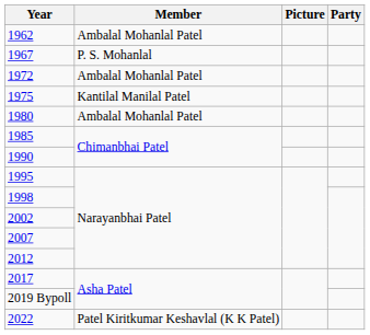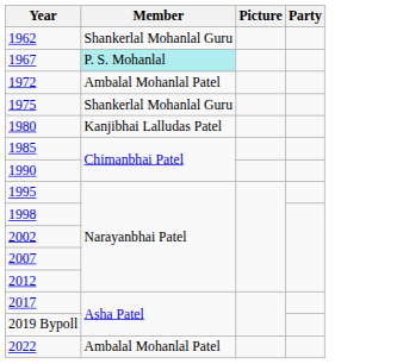 <table class="wikitable sortable">
 <tr>
 <th>Year</th>
 <th>Member</th>
 <th>Picture</th>
 <th colspan=2>Party</th>
 </tr>
 <tr>
 <td><a href='#'>1962</a></td>
-<td>Ambalal Mohanlal Patel</td>
+<td>Shankerlal Mohanlal Guru</td>
 <td></td>
 <td></td>
 </tr>
 <tr>
 <td><a href='#'>1967</a></td>
-<td>P. S. Mohanlal</td>
+<td style="background: paleturquoise;">P. S. Mohanlal</td>
 <td></td>
 <td></td>
 </tr>
 <tr>
 <td><a href='#'>1972</a></td>
 <td>Ambalal Mohanlal Patel</td>
 <td></td>
 <td></td>
 </tr>
 <tr>
 <td><a href='#'>1975</a></td>
-<td>Kantilal Manilal Patel</td>
+<td>Shankerlal Mohanlal Guru</td>
 <td></td>
 <td></td>
 </tr>
 <tr>
 <td><a href='#'>1980</a></td>
-<td>Ambalal Mohanlal Patel</td>
+<td>Kanjibhai Lalludas Patel</td>
 <td></td>
 <td></td>
 </tr>
 <tr>
 <td><a href='#'>1985</a></td>
 <td rowspan="2"><a href='#'>Chimanbhai Patel</a></td>
 <td></td>
 <td></td>
 </tr>
 <tr>
 <td><a href='#'>1990</a></td>
 <td></td>
 <td></td>
 </tr>
 <tr>
 <td><a href='#'>1995</a></td>
 <td rowspan="5">Narayanbhai Patel</td>
 <td rowspan="5"></td>
 <td></td>
 </tr>
 <tr>
 <td><a href='#'>1998</a></td>
 </tr>
 <tr>
 <td><a href='#'>2002</a></td>
 </tr>
 <tr>
 <td><a href='#'>2007</a></td>
 </tr>
 <tr>
 <td><a href='#'>2012</a></td>
 </tr>
 <tr>
 <td><a href='#'>2017</a></td>
 <td rowspan="2"><a href='#'>Asha Patel</a></td>
 <td rowspan="2"></td>
 <td></td>
 </tr>
 <tr>
 <td>2019 Bypoll</td>
 <td></td>
 </tr>
 <tr>
 <td><a href='#'>2022</a></td>
-<td>Patel Kiritkumar Keshavlal (K K Patel)</td>
+<td>Ambalal Mohanlal Patel</td>
 <td></td>
 </tr>
 </table>
